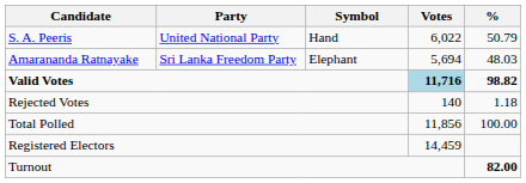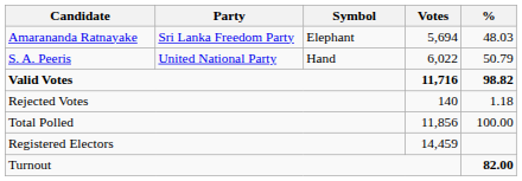 <table class="wikitable" border="1" style="text-align:right;">
 <tr>
 <th align=left width="180">Candidate</th>
 <th align=left width="180">Party</th>
 <th align=left width="120">Symbol</th>
 <th align=left width="60">Votes</th>
 <th align=left width="60">%</th>
 </tr>
 <tr>
+<td align=left><a href='#'>Amarananda Ratnayake</a></td>
+<td align=left><a href='#'>Sri Lanka Freedom Party</a></td>
+<td align=left>Elephant</td>
+<td>5,694</td>
+<td>48.03</td>
+</tr>
+<tr>
 <td align=left><a href='#'>S. A. Peeris</a></td>
 <td align=left><a href='#'>United National Party</a></td>
 <td align=left>Hand</td>
 <td>6,022</td>
 <td>50.79</td>
 </tr>
 <tr>
-<td align=left><a href='#'>Amarananda Ratnayake</a></td>
-<td align=left><a href='#'>Sri Lanka Freedom Party</a></td>
-<td align=left>Elephant</td>
-<td>5,694</td>
-<td>48.03</td>
-</tr>
-<tr>
 <td align=left colspan=3><strong>Valid Votes</strong></td>
-<td style="background: lightblue;"><strong>11,716</strong></td>
+<td><strong>11,716</strong></td>
 <td><strong>98.82</strong></td>
 </tr>
 <tr>
 <td align=left colspan=3>Rejected Votes</td>
 <td>140</td>
 <td>1.18</td>
 </tr>
 <tr>
 <td align=left colspan=3>Total Polled</td>
 <td>11,856</td>
 <td>100.00</td>
 </tr>
 <tr>
 <td align=left colspan=3>Registered Electors</td>
 <td>14,459</td>
 <td></td>
 </tr>
 <tr>
 <td align=left colspan=4>Turnout</td>
 <td><strong>82.00</strong></td>
 </tr>
 </table>
